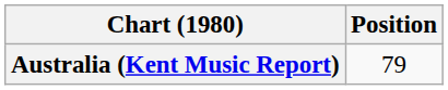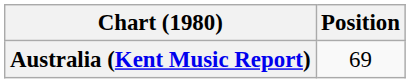 <table class="wikitable sortable plainrowheaders" style="text-align:center">
 <tr>
 <th>Chart (1980)</th>
 <th>Position</th>
 </tr>
 <tr>
 <th scope="row">Australia (<a href='#'>Kent Music Report</a>)</th>
-<td>79</td>
+<td>69</td>
 </tr>
 </table>
